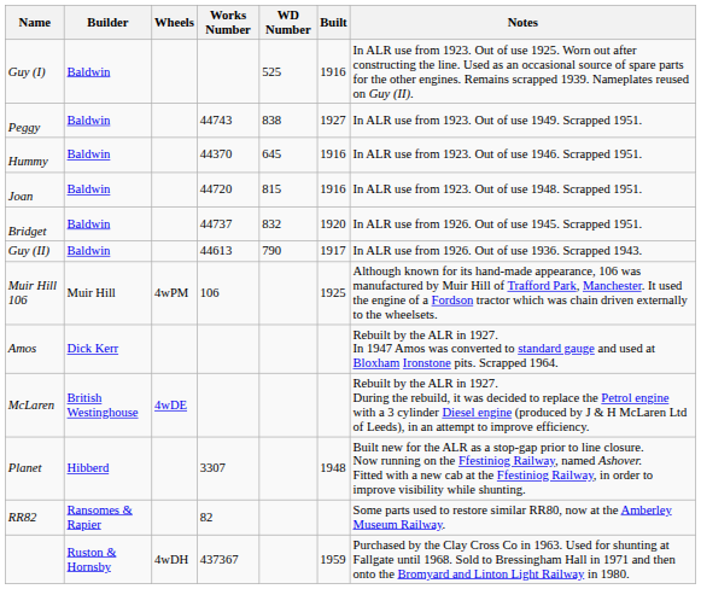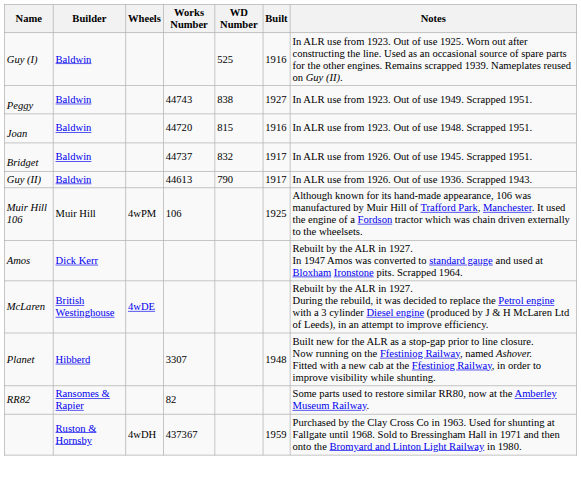 <table class="wikitable">
 <tr>
 <th>Name</th>
 <th>Builder</th>
 <th>Wheels</th>
 <th>Works Number</th>
 <th>WD Number</th>
 <th>Built</th>
 <th>Notes</th>
 </tr>
 <tr>
 <td><em>Guy (I)</em></td>
 <td><a href='#'>Baldwin</a></td>
 <td></td>
 <td></td>
 <td>525</td>
 <td>1916</td>
 <td>In ALR use from 1923. Out of use 1925. Worn out after constructing the line. Used as an occasional source of spare parts for the other engines. Remains scrapped 1939. Nameplates reused on <em>Guy (II)</em>.</td>
 </tr>
 <tr>
 <td><br><em>Peggy</em></td>
 <td><a href='#'>Baldwin</a></td>
 <td></td>
 <td>44743</td>
 <td>838</td>
 <td>1927</td>
 <td>In ALR use from 1923. Out of use 1949. Scrapped 1951.</td>
 </tr>
 <tr>
-<td><br><em>Hummy</em></td>
-<td><a href='#'>Baldwin</a></td>
-<td></td>
-<td>44370</td>
-<td>645</td>
-<td>1916</td>
-<td>In ALR use from 1923. Out of use 1946. Scrapped 1951.</td>
-</tr>
-<tr>
 <td><br><em>Joan</em></td>
 <td><a href='#'>Baldwin</a></td>
 <td></td>
 <td>44720</td>
 <td>815</td>
 <td>1916</td>
 <td>In ALR use from 1923. Out of use 1948. Scrapped 1951.</td>
 </tr>
 <tr>
 <td><br><em>Bridget</em></td>
 <td><a href='#'>Baldwin</a></td>
 <td></td>
 <td>44737</td>
 <td>832</td>
-<td>1920</td>
+<td>1917</td>
 <td>In ALR use from 1926. Out of use 1945. Scrapped 1951.</td>
 </tr>
 <tr>
 <td><em>Guy</em> <em>(II)</em></td>
 <td><a href='#'>Baldwin</a></td>
 <td></td>
 <td>44613</td>
 <td>790</td>
 <td>1917</td>
 <td>In ALR use from 1926. Out of use 1936. Scrapped 1943.</td>
 </tr>
 <tr>
 <td><em>Muir Hill 106</em></td>
 <td>Muir Hill</td>
 <td>4wPM</td>
 <td>106</td>
 <td></td>
 <td>1925</td>
 <td>Although known for its hand-made appearance, 106 was manufactured by Muir Hill of <a href='#'>Trafford Park</a>, <a href='#'>Manchester</a>. It used the engine of a <a href='#'>Fordson</a> tractor which was chain driven externally to the wheelsets.</td>
 </tr>
 <tr>
 <td><em>Amos</em></td>
 <td><a href='#'>Dick Kerr</a></td>
 <td></td>
 <td></td>
 <td></td>
 <td></td>
 <td>Rebuilt by the ALR in 1927.<br>In 1947 Amos was converted to <a href='#'>standard gauge</a> and used at <a href='#'>Bloxham</a> <a href='#'>Ironstone</a> pits. Scrapped 1964.</td>
 </tr>
 <tr>
 <td><em>McLaren</em></td>
 <td><a href='#'>British Westinghouse</a></td>
 <td><a href='#'>4wDE</a></td>
 <td></td>
 <td></td>
 <td></td>
 <td>Rebuilt by the ALR in 1927.<br>During the rebuild, it was decided to replace the <a href='#'>Petrol engine</a> with a 3 cylinder <a href='#'>Diesel engine</a> (produced by J & H McLaren Ltd of Leeds), in an attempt to improve efficiency.</td>
 </tr>
 <tr>
 <td><em>Planet</em></td>
 <td><a href='#'>Hibberd</a></td>
 <td></td>
 <td>3307</td>
 <td></td>
 <td>1948</td>
 <td>Built new for the ALR as a stop-gap prior to line closure.<br>Now running on the <a href='#'>Ffestiniog Railway</a>, named <em>Ashover.</em><br>Fitted with a new cab at the <a href='#'>Ffestiniog Railway</a>, in order to improve visibility while shunting.</td>
 </tr>
 <tr>
 <td><em>RR82</em></td>
 <td><a href='#'>Ransomes & Rapier</a></td>
 <td></td>
 <td>82</td>
 <td></td>
 <td></td>
 <td>Some parts used to restore similar RR80, now at the <a href='#'>Amberley Museum Railway</a>.</td>
 </tr>
 <tr>
 <td></td>
 <td><a href='#'>Ruston & Hornsby</a></td>
 <td>4wDH</td>
 <td>437367</td>
 <td></td>
 <td>1959</td>
 <td>Purchased by the Clay Cross Co in 1963. Used for shunting at Fallgate until 1968. Sold to Bressingham Hall in 1971 and then onto the <a href='#'>Bromyard and Linton Light Railway</a> in 1980.</td>
 </tr>
 </table>
